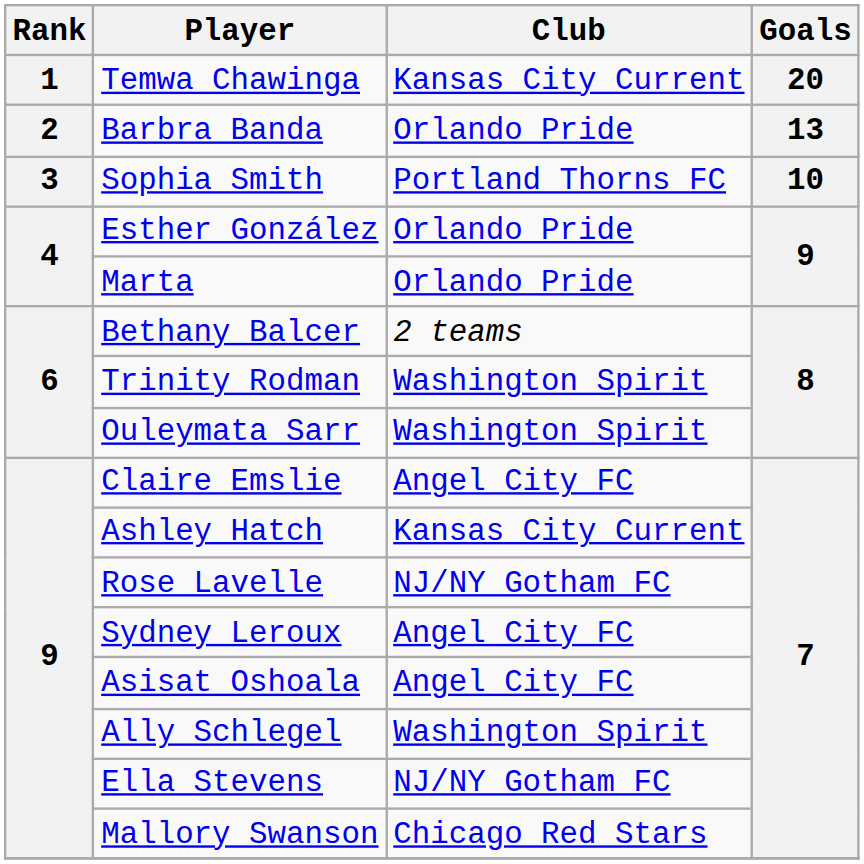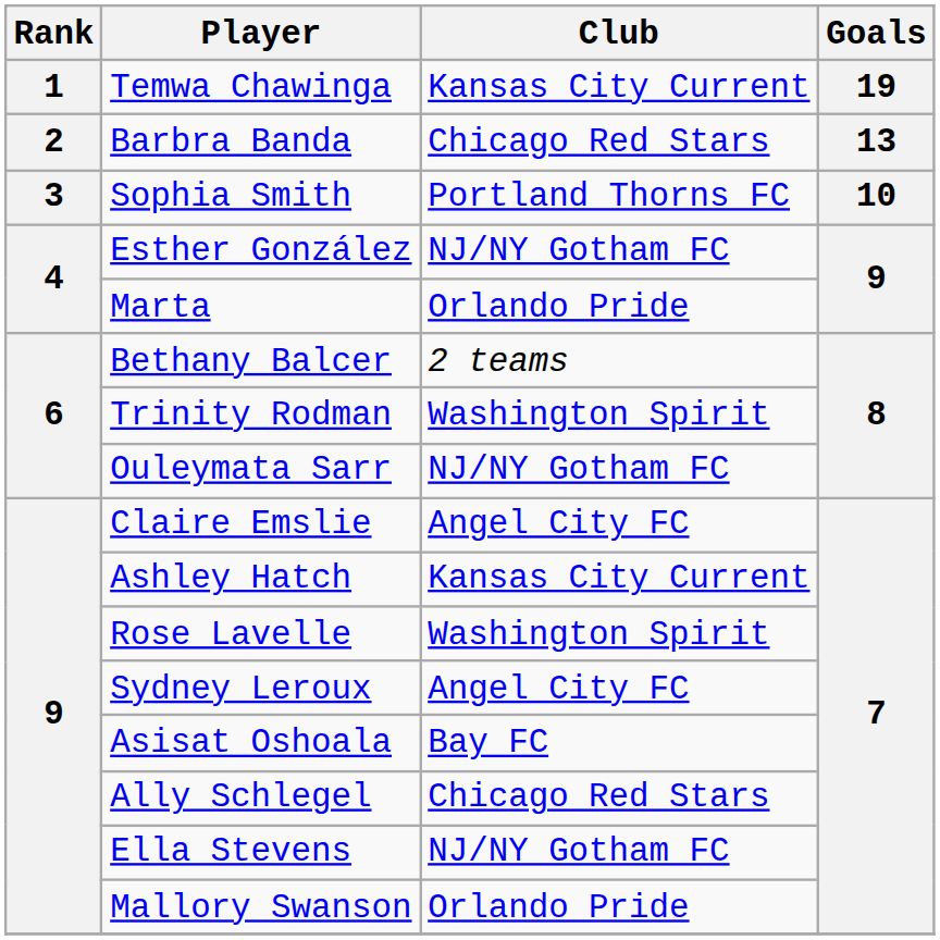 <table class="wikitable">
 <tr>
 <th scope="col">Rank</th>
 <th scope="col">Player</th>
 <th scope="col">Club</th>
 <th scope="col">Goals</th>
 </tr>
 <tr>
 <th rowspan=1 scope="row">1</th>
 <td> <a href='#'>Temwa Chawinga</a></td>
 <td><a href='#'>Kansas City Current</a></td>
-<th rowspan=1 scope="row">20</th>
+<th rowspan=1 scope="row">19</th>
 </tr>
 <tr>
 <th rowspan=1 scope="row">2</th>
 <td> <a href='#'>Barbra Banda</a></td>
-<td><a href='#'>Orlando Pride</a></td>
+<td><a href='#'>Chicago Red Stars</a></td>
 <th rowspan=1 scope="row">13</th>
 </tr>
 <tr>
 <th rowspan=1 scope="row">3</th>
 <td> <a href='#'>Sophia Smith</a></td>
 <td><a href='#'>Portland Thorns FC</a></td>
 <th rowspan=1 scope="row">10</th>
 </tr>
 <tr>
 <th rowspan=2 scope="row">4</th>
 <td> <a href='#'>Esther González</a></td>
-<td><a href='#'>Orlando Pride</a></td>
+<td><a href='#'>NJ/NY Gotham FC</a></td>
 <th rowspan=2 scope="row">9</th>
 </tr>
 <tr>
 <td> <a href='#'>Marta</a></td>
 <td><a href='#'>Orlando Pride</a></td>
 </tr>
 <tr>
 <th rowspan=3 scope="row">6</th>
 <td> <a href='#'>Bethany Balcer</a></td>
 <td><em>2 teams</em></td>
 <th rowspan=3 scope="row">8</th>
 </tr>
 <tr>
 <td> <a href='#'>Trinity Rodman</a></td>
 <td><a href='#'>Washington Spirit</a></td>
 </tr>
 <tr>
 <td> <a href='#'>Ouleymata Sarr</a></td>
-<td><a href='#'>Washington Spirit</a></td>
+<td><a href='#'>NJ/NY Gotham FC</a></td>
 </tr>
 <tr>
 <th rowspan=8 scope="row">9</th>
 <td> <a href='#'>Claire Emslie</a></td>
 <td><a href='#'>Angel City FC</a></td>
 <th rowspan=8 scope="row">7</th>
 </tr>
 <tr>
 <td> <a href='#'>Ashley Hatch</a></td>
 <td><a href='#'>Kansas City Current</a></td>
 </tr>
 <tr>
 <td> <a href='#'>Rose Lavelle</a></td>
-<td><a href='#'>NJ/NY Gotham FC</a></td>
+<td><a href='#'>Washington Spirit</a></td>
 </tr>
 <tr>
 <td> <a href='#'>Sydney Leroux</a></td>
 <td><a href='#'>Angel City FC</a></td>
 </tr>
 <tr>
 <td> <a href='#'>Asisat Oshoala</a></td>
-<td><a href='#'>Angel City FC</a></td>
+<td><a href='#'>Bay FC</a></td>
 </tr>
 <tr>
 <td> <a href='#'>Ally Schlegel</a></td>
-<td><a href='#'>Washington Spirit</a></td>
+<td><a href='#'>Chicago Red Stars</a></td>
 </tr>
 <tr>
 <td> <a href='#'>Ella Stevens</a></td>
 <td><a href='#'>NJ/NY Gotham FC</a></td>
 </tr>
 <tr>
 <td> <a href='#'>Mallory Swanson</a></td>
-<td><a href='#'>Chicago Red Stars</a></td>
+<td><a href='#'>Orlando Pride</a></td>
 </tr>
 <tr>
 </tr>
 </table>
